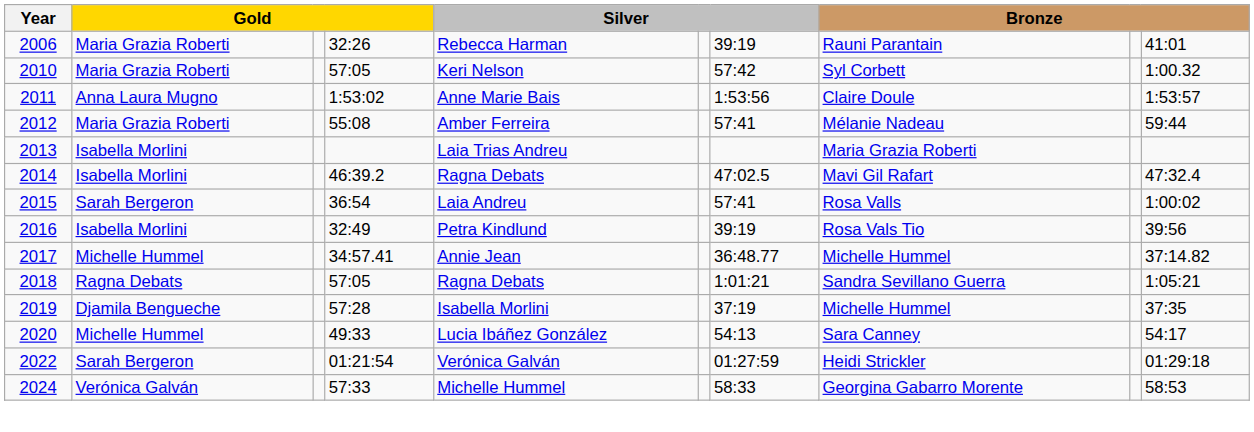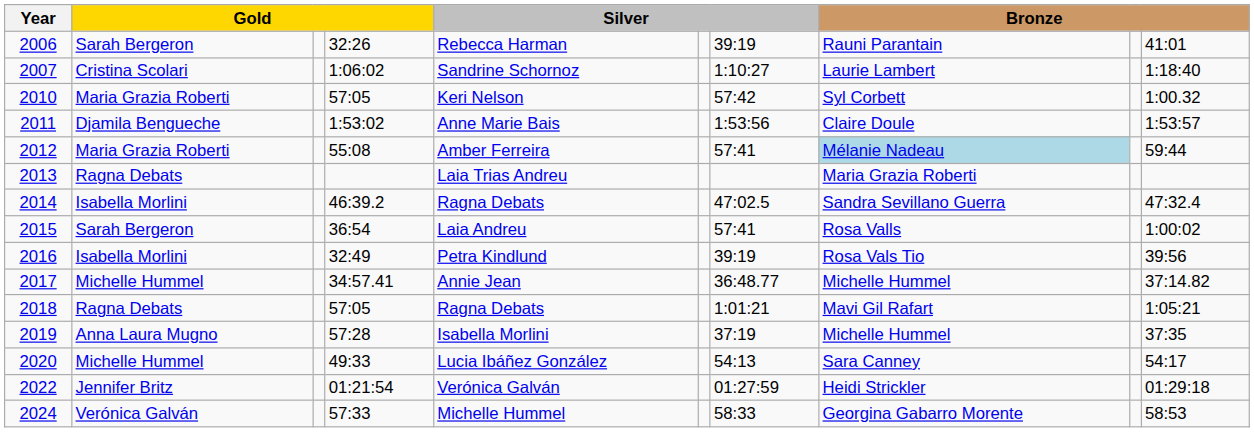 <table class="wikitable" style="width:85%; font-size:90%">
 <tr>
 <th>Year</th>
 <th colspan=3 style="width:170px; background:gold">Gold</th>
 <th colspan=3 style="width:170px; background:silver">Silver</th>
 <th colspan=3 style="width:170px; background:#cc9966">Bronze</th>
 </tr>
 <tr>
 <td align=center><a href='#'>2006</a></td>
-<td align=left><a href='#'>Maria Grazia Roberti</a></td>
+<td align=left><a href='#'>Sarah Bergeron</a></td>
 <td align=left></td>
 <td>32:26</td>
 <td align=left><a href='#'>Rebecca Harman</a></td>
 <td align=left></td>
 <td>39:19</td>
 <td align=left><a href='#'>Rauni Parantain</a></td>
 <td align=left></td>
 <td>41:01</td>
+</tr>
+<tr>
+<td align=center><a href='#'>2007</a></td>
+<td align=left><a href='#'>Cristina Scolari</a></td>
+<td align=left></td>
+<td>1:06:02</td>
+<td align=left><a href='#'>Sandrine Schornoz</a></td>
+<td align=left></td>
+<td>1:10:27</td>
+<td align=left><a href='#'>Laurie Lambert</a></td>
+<td align=left></td>
+<td>1:18:40</td>
 </tr>
 <tr>
 <td align=center><a href='#'>2010</a></td>
 <td align=left><a href='#'>Maria Grazia Roberti</a></td>
 <td align=left></td>
 <td>57:05</td>
 <td align=left><a href='#'>Keri Nelson</a></td>
 <td align=left></td>
 <td>57:42</td>
 <td align=left><a href='#'>Syl Corbett</a></td>
 <td align=left></td>
 <td>1:00.32</td>
 </tr>
 <tr>
 <td align=center><a href='#'>2011</a></td>
-<td align=left><a href='#'>Anna Laura Mugno</a></td>
+<td align=left><a href='#'>Djamila Bengueche</a></td>
 <td align=left></td>
 <td>1:53:02</td>
 <td align=left><a href='#'>Anne Marie Bais</a></td>
 <td align=left></td>
 <td>1:53:56</td>
 <td align=left><a href='#'>Claire Doule</a></td>
 <td align=left></td>
 <td>1:53:57</td>
 </tr>
 <tr>
 <td align=center><a href='#'>2012</a></td>
 <td align=left><a href='#'>Maria Grazia Roberti</a></td>
 <td align=left></td>
 <td>55:08</td>
 <td align=left><a href='#'>Amber Ferreira</a></td>
 <td align=left></td>
 <td>57:41</td>
-<td align=left><a href='#'>Mélanie Nadeau</a></td>
+<td align=left style="background: lightblue;"><a href='#'>Mélanie Nadeau</a></td>
 <td align=left></td>
 <td>59:44</td>
 </tr>
 <tr>
 <td align=center><a href='#'>2013</a></td>
-<td align=left><a href='#'>Isabella Morlini</a></td>
+<td align=left><a href='#'>Ragna Debats</a></td>
 <td align=left></td>
 <td></td>
 <td align=left><a href='#'>Laia Trias Andreu</a></td>
 <td align=left></td>
 <td></td>
 <td align=left><a href='#'>Maria Grazia Roberti</a></td>
 <td align=left></td>
 <td></td>
 </tr>
 <tr>
 <td align=center><a href='#'>2014</a></td>
 <td align=left><a href='#'>Isabella Morlini</a></td>
 <td align=left></td>
 <td>46:39.2</td>
 <td align=left><a href='#'>Ragna Debats</a></td>
 <td align=left></td>
 <td>47:02.5</td>
-<td align=left><a href='#'>Mavi Gil Rafart</a></td>
+<td align=left><a href='#'>Sandra Sevillano Guerra</a></td>
 <td align=left></td>
 <td>47:32.4</td>
 </tr>
 <tr>
 <td align=center><a href='#'>2015</a></td>
 <td align=left><a href='#'>Sarah Bergeron</a></td>
 <td align=left></td>
 <td>36:54</td>
 <td align=left><a href='#'>Laia Andreu</a></td>
 <td align=left></td>
 <td>57:41</td>
 <td align=left><a href='#'>Rosa Valls</a></td>
 <td align=left></td>
 <td>1:00:02</td>
 </tr>
 <tr>
 <td align=center><a href='#'>2016</a></td>
 <td align=left><a href='#'>Isabella Morlini</a></td>
 <td align=left></td>
 <td>32:49</td>
 <td align=left><a href='#'>Petra Kindlund</a></td>
 <td align=left></td>
 <td>39:19</td>
 <td align=left><a href='#'>Rosa Vals Tio</a></td>
 <td align=left></td>
 <td>39:56</td>
 </tr>
 <tr>
 <td align=center><a href='#'>2017</a></td>
 <td align=left><a href='#'>Michelle Hummel</a></td>
 <td align=left></td>
 <td>34:57.41</td>
 <td align=left><a href='#'>Annie Jean</a></td>
 <td align=left></td>
 <td>36:48.77</td>
 <td align=left><a href='#'>Michelle Hummel</a></td>
 <td align=left></td>
 <td>37:14.82</td>
 </tr>
 <tr>
 <td align=center><a href='#'>2018</a></td>
 <td align=left><a href='#'>Ragna Debats</a></td>
 <td align=left></td>
 <td>57:05</td>
 <td align=left><a href='#'>Ragna Debats</a></td>
 <td align=left></td>
 <td>1:01:21</td>
-<td align=left><a href='#'>Sandra Sevillano Guerra</a></td>
+<td align=left><a href='#'>Mavi Gil Rafart</a></td>
 <td align=left></td>
 <td>1:05:21</td>
 </tr>
 <tr>
 <td align=center><a href='#'>2019</a></td>
-<td align=left><a href='#'>Djamila Bengueche</a></td>
+<td align=left><a href='#'>Anna Laura Mugno</a></td>
 <td align=left></td>
 <td>57:28</td>
 <td align=left><a href='#'>Isabella Morlini</a></td>
 <td align=left></td>
 <td>37:19</td>
 <td align="left"><a href='#'>Michelle Hummel</a></td>
 <td align=left></td>
 <td>37:35</td>
 </tr>
 <tr>
 <td align=center><a href='#'>2020</a></td>
 <td align=left><a href='#'>Michelle Hummel</a></td>
 <td align=left></td>
 <td>49:33</td>
 <td align=left><a href='#'>Lucia Ibáñez González</a></td>
 <td align=left></td>
 <td>54:13</td>
 <td align=left><a href='#'>Sara Canney</a></td>
 <td align=left></td>
 <td>54:17</td>
 </tr>
 <tr>
 <td align=center><a href='#'>2022</a></td>
-<td align=left><a href='#'>Sarah Bergeron</a></td>
+<td align=left><a href='#'>Jennifer Britz</a></td>
 <td align=left></td>
 <td>01:21:54</td>
 <td align=left><a href='#'>Verónica Galván</a></td>
 <td align=left></td>
 <td>01:27:59</td>
 <td align=left><a href='#'>Heidi Strickler</a></td>
 <td align=left></td>
 <td>01:29:18</td>
 </tr>
 <tr>
 <td align=center><a href='#'>2024</a></td>
 <td align=left><a href='#'>Verónica Galván</a></td>
 <td align=left></td>
 <td>57:33</td>
 <td align=left><a href='#'>Michelle Hummel</a></td>
 <td align=left></td>
 <td>58:33</td>
 <td align=left><a href='#'>Georgina Gabarro Morente</a></td>
 <td align=left></td>
 <td>58:53</td>
 </tr>
 </table>
